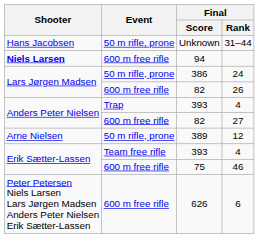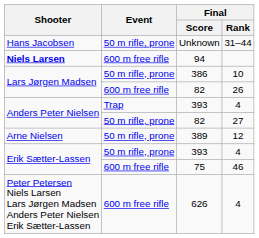 <table class=wikitable style="font-size:90%">
 <tr>
 <th rowspan=2>Shooter</th>
 <th rowspan=2>Event</th>
 <th colspan=2>Final</th>
 </tr>
 <tr>
 <th>Score</th>
 <th>Rank</th>
 </tr>
 <tr>
 <td><a href='#'>Hans Jacobsen</a></td>
 <td><a href='#'>50 m rifle, prone</a></td>
 <td align=center>Unknown</td>
 <td align=center>31–44</td>
 </tr>
 <tr>
 <td><strong><a href='#'>Niels Larsen</a></strong></td>
 <td><a href='#'>600 m free rifle</a></td>
 <td align=center>94</td>
 <td align=center></td>
 </tr>
 <tr>
 <td rowspan=2><a href='#'>Lars Jørgen Madsen</a></td>
 <td><a href='#'>50 m rifle, prone</a></td>
 <td align=center>386</td>
-<td align=center>24</td>
+<td align=center>10</td>
 </tr>
 <tr>
 <td><a href='#'>600 m free rifle</a></td>
 <td align=center>82</td>
 <td align=center>26</td>
 </tr>
 <tr>
 <td rowspan=2><a href='#'>Anders Peter Nielsen</a></td>
 <td><a href='#'>Trap</a></td>
 <td align=center>393</td>
 <td align=center>4</td>
 </tr>
 <tr>
-<td><a href='#'>600 m free rifle</a></td>
+<td><a href='#'>50 m rifle, prone</a></td>
 <td align=center>82</td>
 <td align=center>27</td>
 </tr>
 <tr>
 <td><a href='#'>Arne Nielsen</a></td>
 <td><a href='#'>50 m rifle, prone</a></td>
 <td align=center>389</td>
 <td align=center>12</td>
 </tr>
 <tr>
 <td rowspan=2><a href='#'>Erik Sætter-Lassen</a></td>
-<td><a href='#'>Team free rifle</a></td>
+<td><a href='#'>50 m rifle, prone</a></td>
 <td align=center>393</td>
 <td align=center>4</td>
 </tr>
 <tr>
 <td><a href='#'>600 m free rifle</a></td>
 <td align=center>75</td>
 <td align=center>46</td>
 </tr>
 <tr>
 <td><a href='#'>Peter Petersen</a> <br> Niels Larsen <br> Lars Jørgen Madsen <br> Anders Peter Nielsen <br> Erik Sætter-Lassen</td>
 <td><a href='#'>600 m free rifle</a></td>
 <td align=center>626</td>
-<td align=center>6</td>
+<td align=center>4</td>
 </tr>
 </table>
